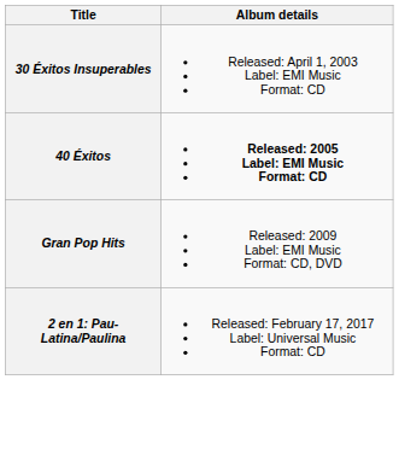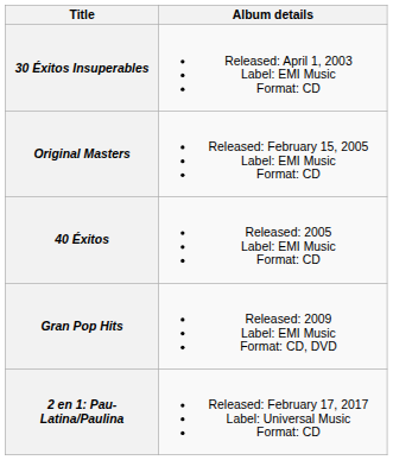 <table class="wikitable plainrowheaders" style="text-align:center;">
 <tr>
 <th scope="col" style="width:12em;">Title</th>
 <th scope="col" style="width:18em;">Album details</th>
 </tr>
 <tr>
 <th scope="row"><em>30 Éxitos Insuperables</em></th>
 <td><br><ul><li>Released: April 1, 2003</li><li>Label: EMI Music</li><li>Format: CD</li></ul></td>
 </tr>
 <tr>
+<th scope="row"><em>Original Masters</em></th>
+<td><br><ul><li>Released: February 15, 2005</li><li>Label: EMI Music</li><li>Format: CD</li></ul></td>
+</tr>
+<tr>
 <th scope="row"><em>40 Éxitos</em></th>
-<td><strong><br><ul><li>Released: 2005</li><li>Label: EMI Music</li><li>Format: CD</li></ul></strong></td>
+<td><br><ul><li>Released: 2005</li><li>Label: EMI Music</li><li>Format: CD</li></ul></td>
 </tr>
 <tr>
 <th scope="row"><em>Gran Pop Hits</em></th>
 <td><br><ul><li>Released: 2009</li><li>Label: EMI Music</li><li>Format: CD, DVD</li></ul></td>
 </tr>
 <tr>
 <th scope="row"><em>2 en 1: Pau-Latina/Paulina</em></th>
 <td><br><ul><li>Released: February 17, 2017</li><li>Label: Universal Music</li><li>Format: CD</li></ul></td>
 </tr>
 </table>
